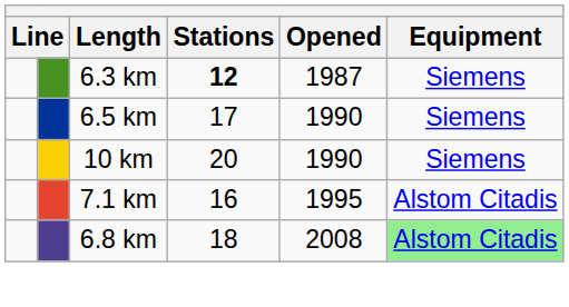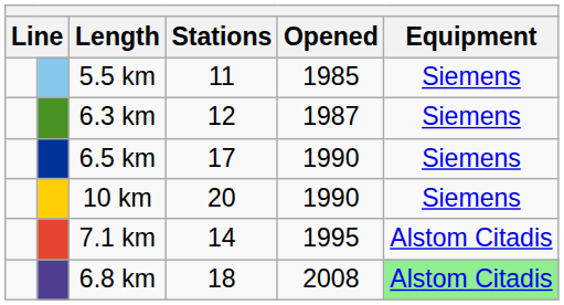 <table class=wikitable>
 <tr>
 <th colspan=6></th>
 </tr>
 <tr>
 <th colspan=2>Line</th>
 <th>Length</th>
 <th>Stations</th>
 <th>Opened</th>
 <th>Equipment</th>
 </tr>
 <tr style="text-align:center;">
 <td></td>
+<td style="color:#FFFFFF;background-color:#84C8EB;"><a href='#'></a></td>
+<td>5.5 km</td>
+<td>11</td>
+<td>1985</td>
+<td><a href='#'>Siemens</a></td>
+</tr>
+<tr style="text-align:center;">
+<td></td>
 <td style="color:#FFFFFF;background-color:#489224;"><a href='#'></a></td>
 <td>6.3 km</td>
-<td><strong>12</strong></td>
+<td>12</td>
 <td>1987</td>
 <td><a href='#'>Siemens</a></td>
 </tr>
 <tr style="text-align:center;">
 <td></td>
 <td style="color:#FFFFFF;background-color:#003399;"><a href='#'></a></td>
 <td>6.5 km</td>
 <td>17</td>
 <td>1990</td>
 <td><a href='#'>Siemens</a></td>
 </tr>
 <tr style="text-align:center;">
 <td></td>
 <td style="color:#FFFFFF;background-color:#FFCF06;"><a href='#'></a></td>
 <td>10 km</td>
 <td>20</td>
 <td>1990</td>
 <td><a href='#'>Siemens</a></td>
 </tr>
 <tr style="text-align:center;">
 <td></td>
 <td style="color:#FFFFFF;background-color:#E5442E;"><a href='#'></a></td>
 <td>7.1 km</td>
-<td>16</td>
+<td>14</td>
 <td>1995</td>
 <td><a href='#'>Alstom Citadis</a></td>
 </tr>
 <tr style="text-align:center;">
 <td></td>
 <td style="color:#FFFFFF;background-color:#4F3E90;"><a href='#'></a></td>
 <td>6.8 km</td>
 <td>18</td>
 <td>2008</td>
 <td style="background: lightgreen;"><a href='#'>Alstom Citadis</a></td>
 </tr>
 </table>
